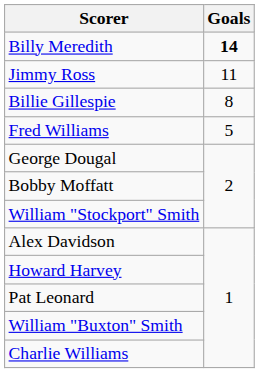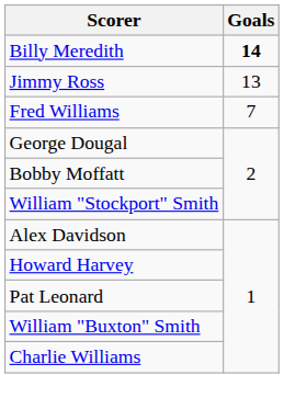 <table class="wikitable">
 <tr>
 <th>Scorer</th>
 <th>Goals</th>
 </tr>
 <tr>
 <td> <a href='#'>Billy Meredith</a></td>
 <td align=center><strong>14</strong></td>
 </tr>
 <tr>
 <td> <a href='#'>Jimmy Ross</a></td>
-<td align=center>11</td>
-</tr>
-<tr>
-<td> <a href='#'>Billie Gillespie</a></td>
-<td align=center>8</td>
+<td align=center>13</td>
 </tr>
 <tr>
 <td> <a href='#'>Fred Williams</a></td>
-<td align=center>5</td>
+<td align=center>7</td>
 </tr>
 <tr>
 <td>George Dougal</td>
 <td rowspan="3" align=center>2</td>
 </tr>
 <tr>
 <td>Bobby Moffatt</td>
 </tr>
 <tr>
 <td> <a href='#'>William "Stockport" Smith</a></td>
 </tr>
 <tr>
 <td>Alex Davidson</td>
 <td rowspan="5" align=center>1</td>
 </tr>
 <tr>
 <td> <a href='#'>Howard Harvey</a></td>
 </tr>
 <tr>
 <td>Pat Leonard</td>
 </tr>
 <tr>
 <td> <a href='#'>William "Buxton" Smith</a></td>
 </tr>
 <tr>
 <td> <a href='#'>Charlie Williams</a></td>
 </tr>
 </table>
